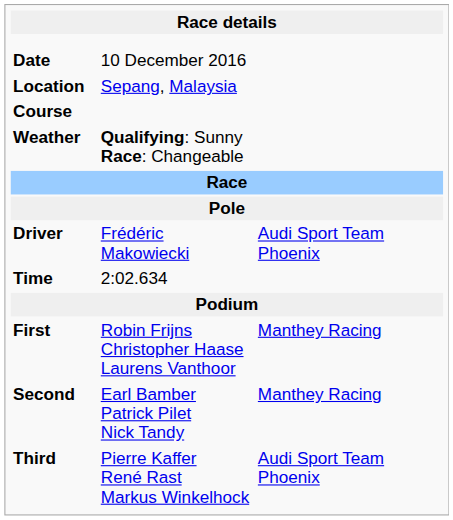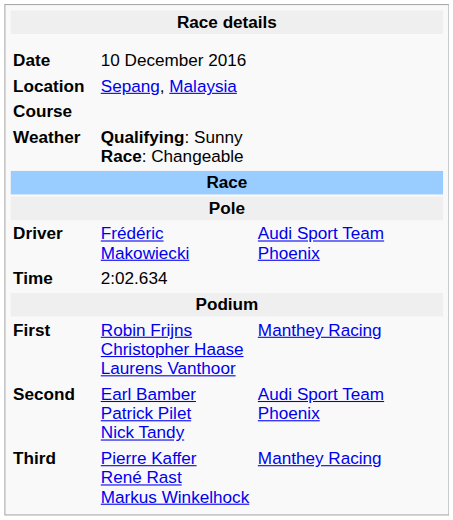 <table class="infobox" align="right" cellpadding="2" style="float:right; width: 26em; ">
 <tr>
 <th colspan="3" bgcolor="#efefef">Race details</th>
 </tr>
 <tr>
 <td colspan="3" style="text-align:center;"></td>
 </tr>
 <tr>
 <td colspan="3" style="text-align:center;"></td>
 </tr>
 <tr>
 <td style="width: 20%;"><strong>Date</strong></td>
 <td>10 December 2016</td>
 </tr>
 <tr>
 <td><strong>Location</strong></td>
 <td colspan=2><a href='#'>Sepang</a>, <a href='#'>Malaysia</a></td>
 </tr>
 <tr>
 <td><strong>Course</strong></td>
 <td colspan=2></td>
 </tr>
 <tr>
 <td><strong>Weather</strong></td>
 <td colspan=2><strong>Qualifying</strong>: Sunny<br><strong>Race</strong>: Changeable</td>
 </tr>
 <tr>
 <td colspan="3" style="text-align:center; background-color:#99ccff"><strong>Race</strong></td>
 </tr>
 <tr>
 <th colspan="3" bgcolor="#efefef">Pole</th>
 </tr>
 <tr>
 <td><strong>Driver</strong></td>
 <td> <a href='#'>Frédéric Makowiecki</a></td>
 <td> <a href='#'>Audi Sport Team Phoenix</a></td>
 </tr>
 <tr>
 <td><strong>Time</strong></td>
 <td colspan=2>2:02.634</td>
 </tr>
 <tr>
 <th colspan="3" bgcolor="#efefef">Podium</th>
 </tr>
 <tr>
 <td><strong>First</strong></td>
 <td> <a href='#'>Robin Frijns</a><br> <a href='#'>Christopher Haase</a><br> <a href='#'>Laurens Vanthoor</a></td>
 <td> <a href='#'>Manthey Racing</a></td>
 </tr>
 <tr>
 <td><strong>Second</strong></td>
 <td> <a href='#'>Earl Bamber</a><br> <a href='#'>Patrick Pilet</a><br> <a href='#'>Nick Tandy</a></td>
-<td> <a href='#'>Manthey Racing</a></td>
+<td> <a href='#'>Audi Sport Team Phoenix</a></td>
 </tr>
 <tr>
 <td><strong>Third</strong></td>
 <td> <a href='#'>Pierre Kaffer</a><br> <a href='#'>René Rast</a><br> <a href='#'>Markus Winkelhock</a></td>
-<td> <a href='#'>Audi Sport Team Phoenix</a></td>
+<td> <a href='#'>Manthey Racing</a></td>
 </tr>
 </table>
